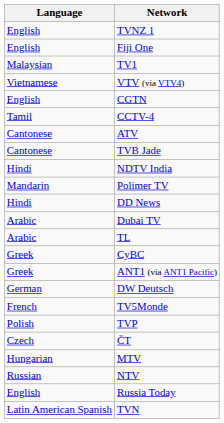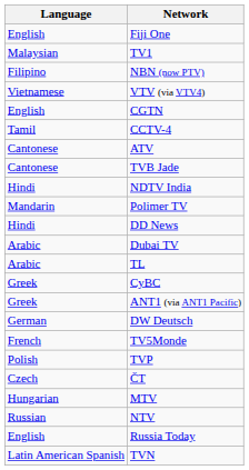 <table class=wikitable>
 <tr>
 <th>Language</th>
 <th>Network</th>
-</tr>
-<tr>
-<td> <a href='#'>English</a></td>
-<td><a href='#'>TVNZ 1</a></td>
 </tr>
 <tr>
 <td> <a href='#'>English</a></td>
 <td><a href='#'>Fiji One</a></td>
 </tr>
 <tr>
 <td> <a href='#'>Malaysian</a></td>
 <td><a href='#'>TV1</a></td>
+</tr>
+<tr>
+<td> <a href='#'>Filipino</a></td>
+<td><a href='#'>NBN <small>(now PTV)</small></a></td>
 </tr>
 <tr>
 <td> <a href='#'>Vietnamese</a></td>
 <td><a href='#'>VTV</a> <small>(via <a href='#'>VTV4</a>)</small></td>
 </tr>
 <tr>
 <td> <a href='#'>English</a></td>
 <td><a href='#'>CGTN</a></td>
 </tr>
 <tr>
 <td> <a href='#'>Tamil</a></td>
 <td><a href='#'>CCTV-4</a></td>
 </tr>
 <tr>
 <td> <a href='#'>Cantonese</a></td>
 <td><a href='#'>ATV</a></td>
 </tr>
 <tr>
 <td> <a href='#'>Cantonese</a></td>
 <td><a href='#'>TVB Jade</a></td>
 </tr>
 <tr>
 <td> <a href='#'>Hindi</a></td>
 <td><a href='#'>NDTV India</a></td>
 </tr>
 <tr>
 <td> <a href='#'>Mandarin</a></td>
 <td><a href='#'>Polimer TV</a></td>
 </tr>
 <tr>
 <td> <a href='#'>Hindi</a></td>
 <td><a href='#'>DD News</a></td>
 </tr>
 <tr>
 <td> <a href='#'>Arabic</a></td>
 <td><a href='#'>Dubai TV</a></td>
 </tr>
 <tr>
 <td> <a href='#'>Arabic</a></td>
 <td><a href='#'>TL</a></td>
 </tr>
 <tr>
 <td> <a href='#'>Greek</a></td>
 <td><a href='#'>CyBC</a></td>
 </tr>
 <tr>
 <td> <a href='#'>Greek</a></td>
 <td><a href='#'>ANT1</a> <small>(via <a href='#'>ANT1 Pacific</a>)</small></td>
 </tr>
 <tr>
 <td> <a href='#'>German</a></td>
 <td><a href='#'>DW Deutsch</a></td>
 </tr>
 <tr>
 <td> <a href='#'>French</a></td>
 <td><a href='#'>TV5Monde</a></td>
 </tr>
 <tr>
 <td> <a href='#'>Polish</a></td>
 <td><a href='#'>TVP</a></td>
 </tr>
 <tr>
 <td> <a href='#'>Czech</a></td>
 <td><a href='#'>ČT</a></td>
 </tr>
 <tr>
 <td> <a href='#'>Hungarian</a></td>
 <td><a href='#'>MTV</a></td>
 </tr>
 <tr>
 <td> <a href='#'>Russian</a></td>
 <td><a href='#'>NTV</a></td>
 </tr>
 <tr>
 <td> <a href='#'>English</a></td>
 <td><a href='#'>Russia Today</a></td>
 </tr>
 <tr>
 <td> <a href='#'>Latin American Spanish</a></td>
 <td><a href='#'>TVN</a></td>
 </tr>
 </table>
